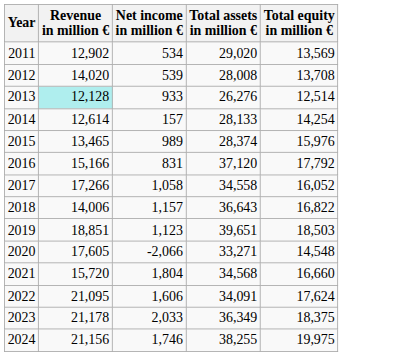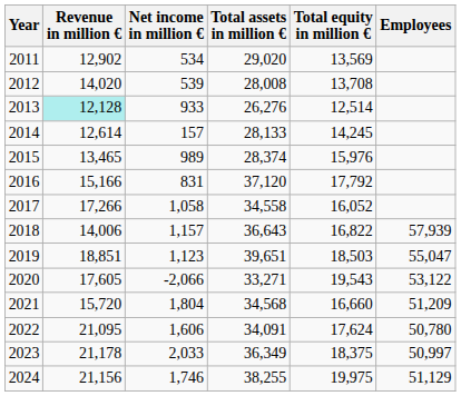 <table class="wikitable float-left" style="text-align: right;">
 <tr>
 <th>Year</th>
 <th>Revenue<br>in million €</th>
 <th>Net income<br>in million €</th>
 <th>Total assets<br>in million €</th>
 <th>Total equity<br>in million €</th>
+<th>Employees</th>
 </tr>
 <tr>
 <td>2011</td>
 <td>12,902</td>
 <td>534</td>
 <td>29,020</td>
 <td>13,569</td>
+<td></td>
 </tr>
 <tr>
 <td>2012</td>
 <td>14,020</td>
 <td>539</td>
 <td>28,008</td>
 <td>13,708</td>
+<td></td>
 </tr>
 <tr>
 <td>2013</td>
 <td style="background: paleturquoise;">12,128</td>
 <td>933</td>
 <td>26,276</td>
 <td>12,514</td>
+<td></td>
 </tr>
 <tr>
 <td>2014</td>
 <td>12,614</td>
 <td>157</td>
 <td>28,133</td>
-<td>14,254</td>
+<td>14,245</td>
+<td></td>
 </tr>
 <tr>
 <td>2015</td>
 <td>13,465</td>
 <td>989</td>
 <td>28,374</td>
 <td>15,976</td>
+<td></td>
 </tr>
 <tr>
 <td>2016</td>
 <td>15,166</td>
 <td>831</td>
 <td>37,120</td>
 <td>17,792</td>
+<td></td>
 </tr>
 <tr>
 <td>2017</td>
 <td>17,266</td>
 <td>1,058</td>
 <td>34,558</td>
 <td>16,052</td>
+<td></td>
 </tr>
 <tr>
 <td>2018</td>
 <td>14,006</td>
 <td>1,157</td>
 <td>36,643</td>
 <td>16,822</td>
+<td>57,939</td>
 </tr>
 <tr>
 <td>2019</td>
 <td>18,851</td>
 <td>1,123</td>
 <td>39,651</td>
 <td>18,503</td>
+<td>55,047</td>
 </tr>
 <tr>
 <td>2020</td>
 <td>17,605</td>
 <td>-2,066</td>
 <td>33,271</td>
-<td>14,548</td>
+<td>19,543</td>
+<td>53,122</td>
 </tr>
 <tr>
 <td>2021</td>
 <td>15,720</td>
 <td>1,804</td>
 <td>34,568</td>
 <td>16,660</td>
+<td>51,209</td>
 </tr>
 <tr>
 <td>2022</td>
 <td>21,095</td>
 <td>1,606</td>
 <td>34,091</td>
 <td>17,624</td>
+<td>50,780</td>
 </tr>
 <tr>
 <td>2023</td>
 <td>21,178</td>
 <td>2,033</td>
 <td>36,349</td>
 <td>18,375</td>
+<td>50,997</td>
 </tr>
 <tr>
 <td>2024</td>
 <td>21,156</td>
 <td>1,746</td>
 <td>38,255</td>
 <td>19,975</td>
+<td>51,129</td>
 </tr>
 </table>
